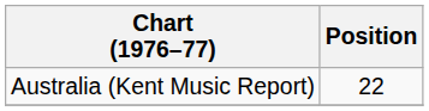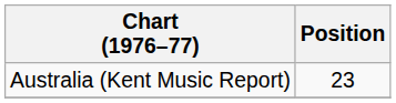 <table class="wikitable">
 <tr>
 <th>Chart<br>(1976–77)</th>
 <th>Position</th>
 </tr>
 <tr>
 <td scope="row">Australia (Kent Music Report)</td>
-<td align="center">22</td>
+<td align="center">23</td>
 </tr>
 <tr>
 </tr>
 </table>
